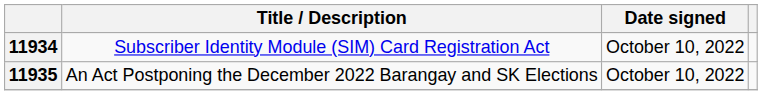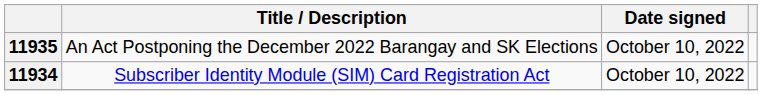 <table class="wikitable sortable" style="text-align:center;">
 <tr>
 <th scope="col"></th>
 <th scope="col">Title / Description</th>
 <th scope="col">Date signed</th>
 <th scope="col" class="unsortable"></th>
 </tr>
 <tr>
+<th scope="row">11935</th>
+<td>An Act Postponing the December 2022 Barangay and SK Elections</td>
+<td>October 10, 2022</td>
+<td></td>
+</tr>
+<tr>
 <th scope="row">11934</th>
 <td><a href='#'>Subscriber Identity Module (SIM) Card Registration Act</a></td>
 <td>October 10, 2022</td>
 <td></td>
 </tr>
 <tr>
-<th scope="row">11935</th>
-<td>An Act Postponing the December 2022 Barangay and SK Elections</td>
-<td>October 10, 2022</td>
-<td></td>
-</tr>
-<tr>
 </tr>
 </table>
